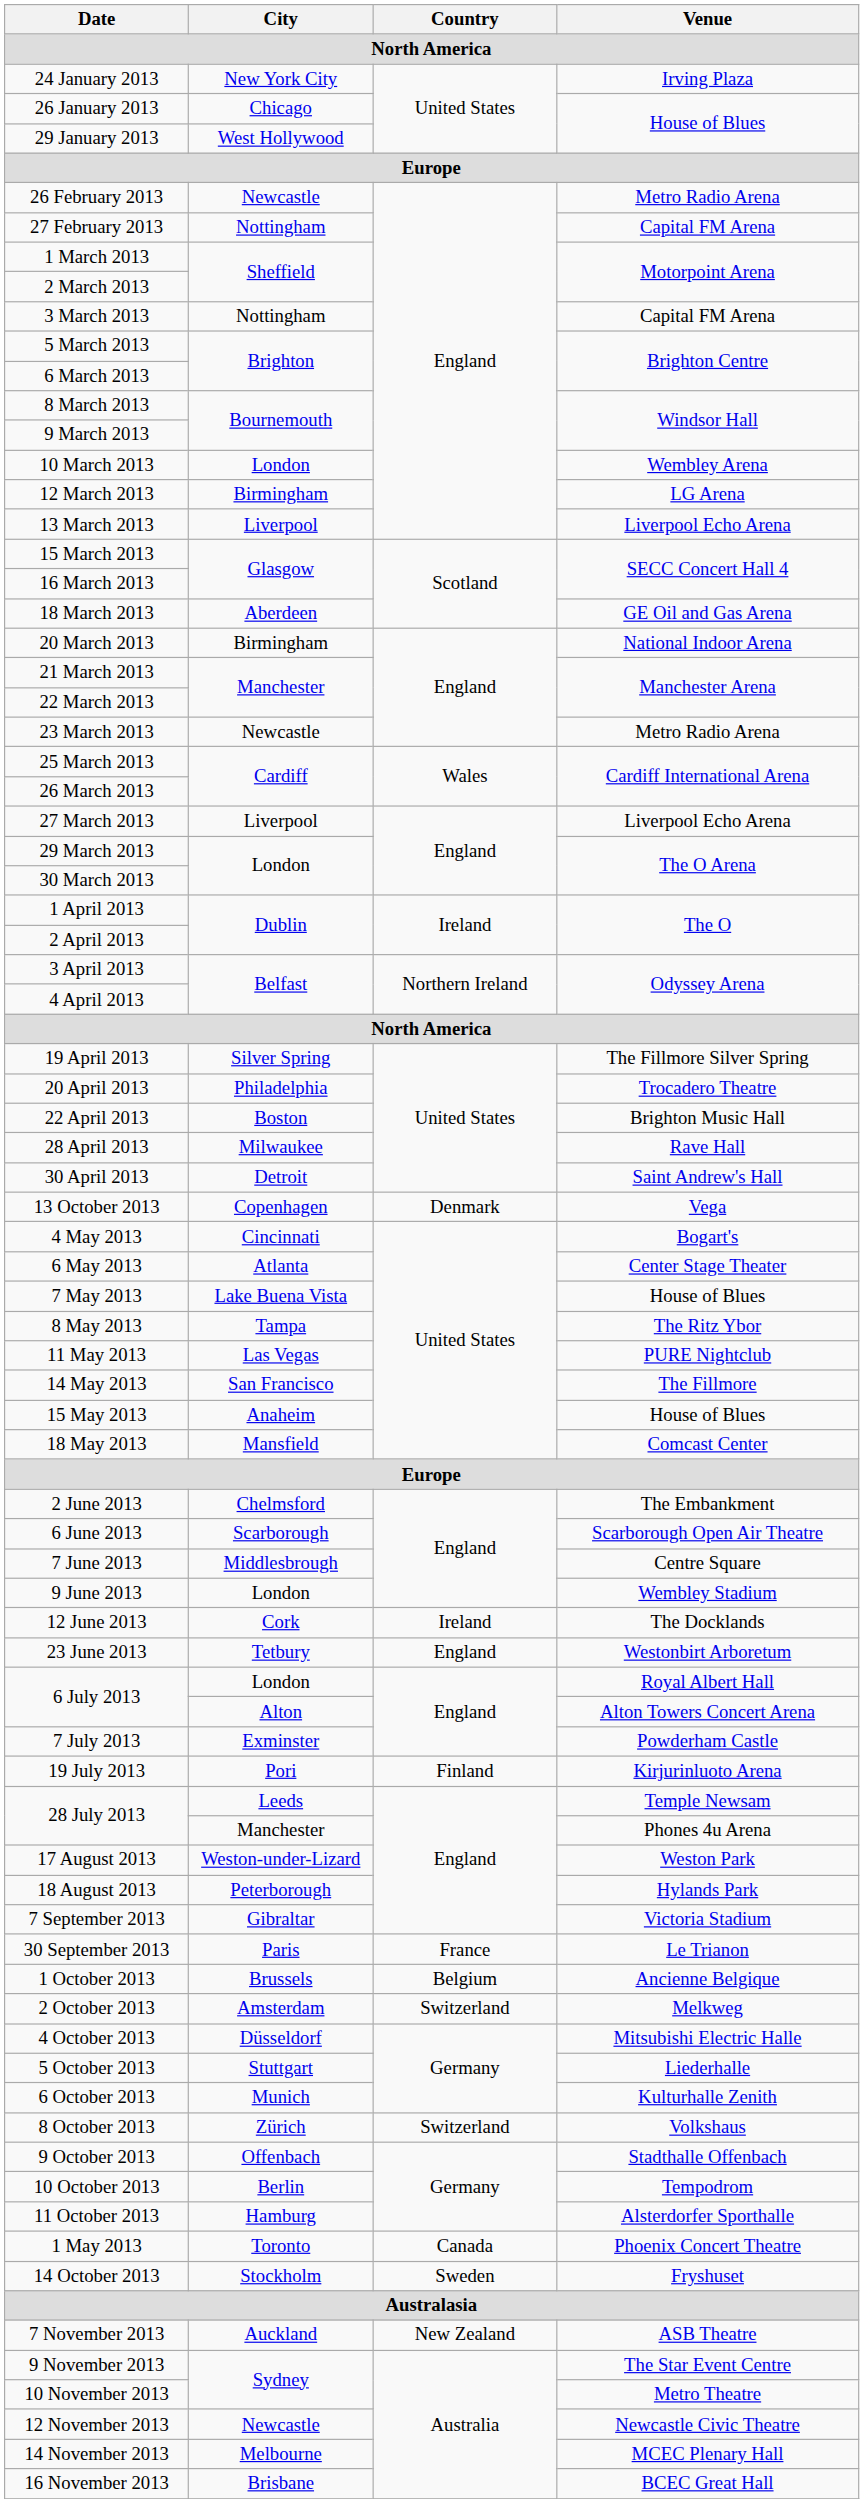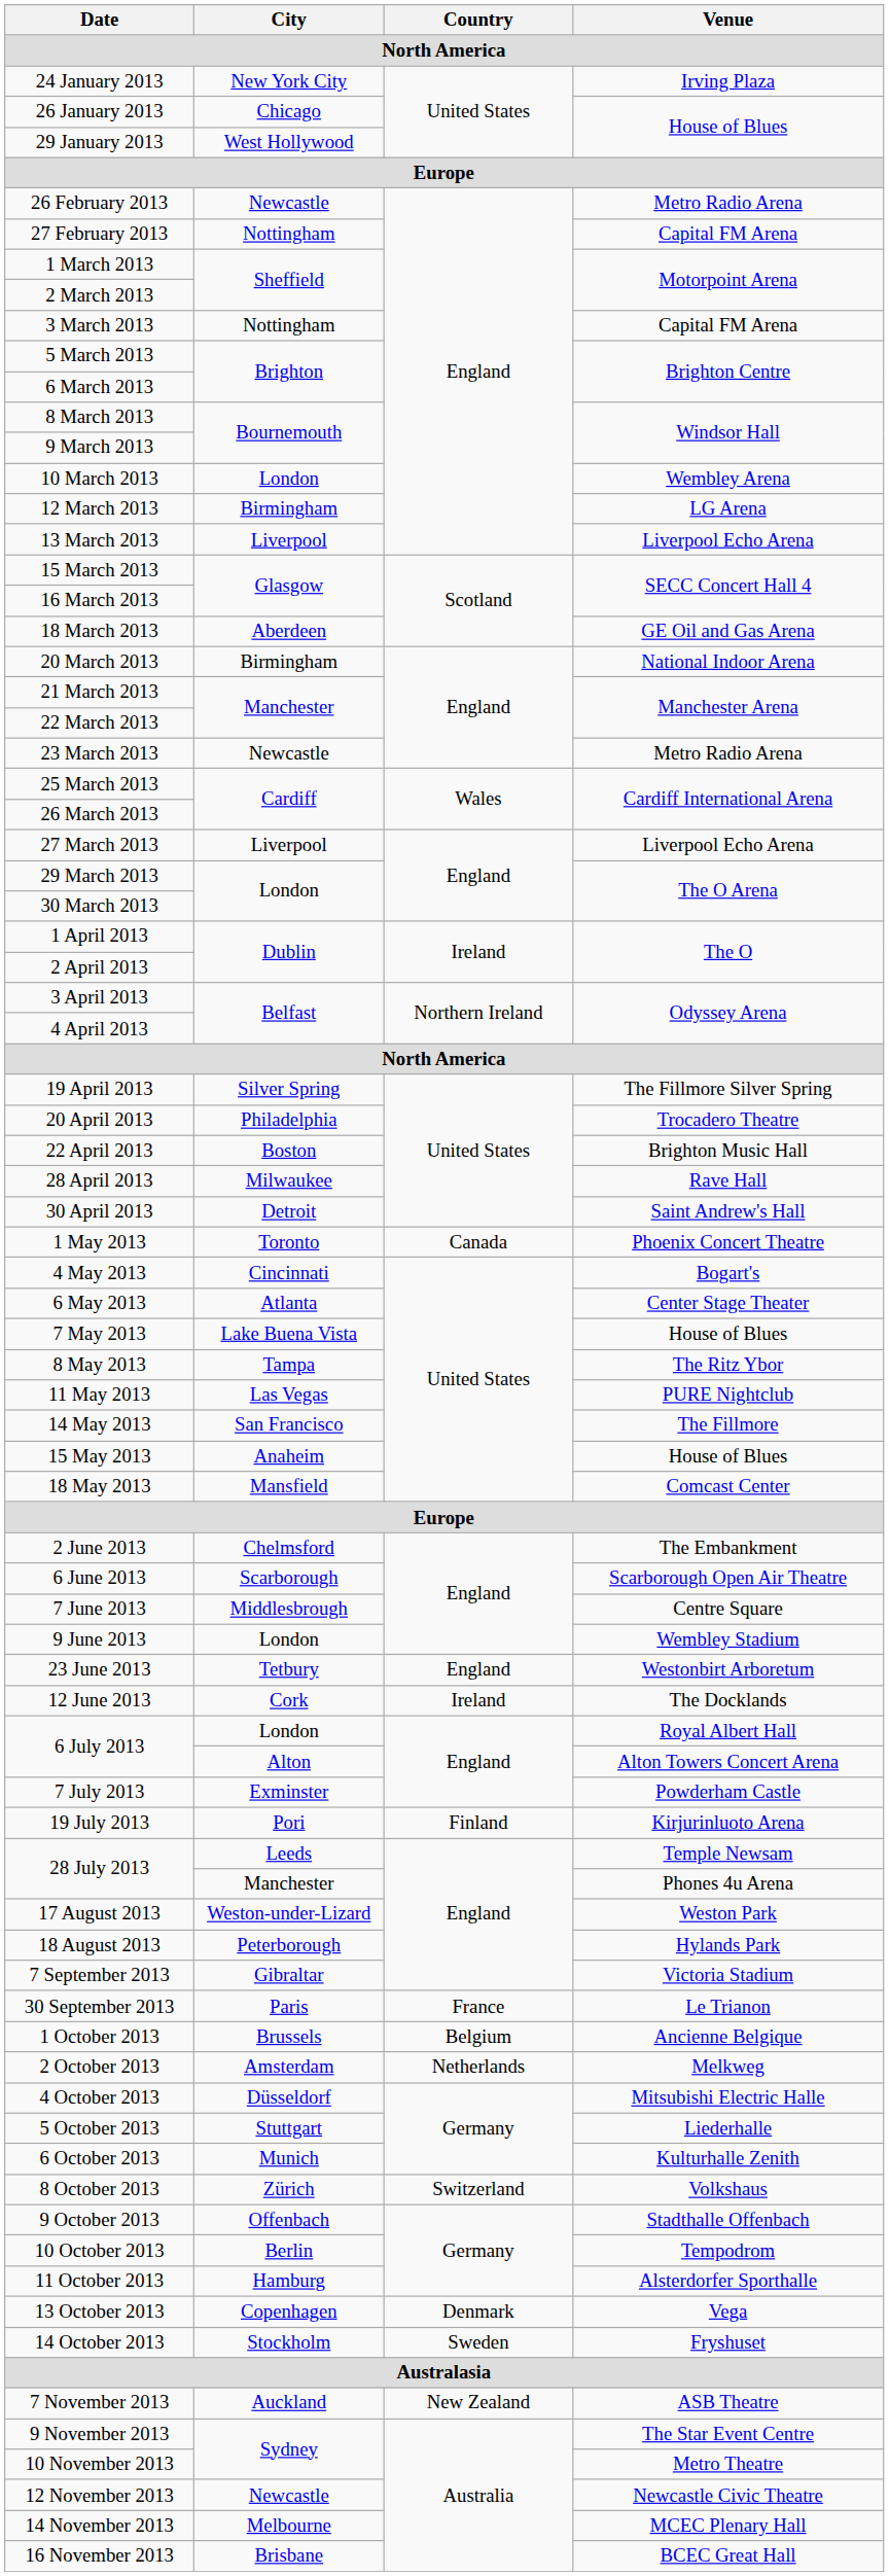 <table class="wikitable" style="text-align:center">
 <tr>
 <th width="150px">Date</th>
 <th width="150px">City</th>
 <th width="150px">Country</th>
 <th width="250px">Venue</th>
 </tr>
 <tr bgcolor="#DDDDDD">
 <td colspan=4><strong>North America</strong></td>
 </tr>
 <tr>
 <td>24 January 2013</td>
 <td><a href='#'>New York City</a></td>
 <td rowspan="3">United States</td>
 <td><a href='#'>Irving Plaza</a></td>
 </tr>
 <tr>
 <td>26 January 2013</td>
 <td><a href='#'>Chicago</a></td>
 <td rowspan="2"><a href='#'>House of Blues</a></td>
 </tr>
 <tr>
 <td>29 January 2013</td>
 <td><a href='#'>West Hollywood</a></td>
 </tr>
 <tr bgcolor="#DDDDDD">
 <td colspan=4><strong>Europe</strong></td>
 </tr>
 <tr>
 <td>26 February 2013</td>
 <td><a href='#'>Newcastle</a></td>
 <td rowspan="12">England</td>
 <td><a href='#'>Metro Radio Arena</a></td>
 </tr>
 <tr>
 <td>27 February 2013</td>
 <td><a href='#'>Nottingham</a></td>
 <td><a href='#'>Capital FM Arena</a></td>
 </tr>
 <tr>
 <td>1 March 2013</td>
 <td rowspan="2"><a href='#'>Sheffield</a></td>
 <td rowspan="2"><a href='#'>Motorpoint Arena</a></td>
 </tr>
 <tr>
 <td>2 March 2013</td>
 </tr>
 <tr>
 <td>3 March 2013</td>
 <td>Nottingham</td>
 <td>Capital FM Arena</td>
 </tr>
 <tr>
 <td>5 March 2013</td>
 <td rowspan="2"><a href='#'>Brighton</a></td>
 <td rowspan="2"><a href='#'>Brighton Centre</a></td>
 </tr>
 <tr>
 <td>6 March 2013</td>
 </tr>
 <tr>
 <td>8 March 2013</td>
 <td rowspan="2"><a href='#'>Bournemouth</a></td>
 <td rowspan="2"><a href='#'>Windsor Hall</a></td>
 </tr>
 <tr>
 <td>9 March 2013</td>
 </tr>
 <tr>
 <td>10 March 2013</td>
 <td><a href='#'>London</a></td>
 <td><a href='#'>Wembley Arena</a></td>
 </tr>
 <tr>
 <td>12 March 2013</td>
 <td><a href='#'>Birmingham</a></td>
 <td><a href='#'>LG Arena</a></td>
 </tr>
 <tr>
 <td>13 March 2013</td>
 <td><a href='#'>Liverpool</a></td>
 <td><a href='#'>Liverpool Echo Arena</a></td>
 </tr>
 <tr>
 <td>15 March 2013</td>
 <td rowspan="2"><a href='#'>Glasgow</a></td>
 <td rowspan="3">Scotland</td>
 <td rowspan="2"><a href='#'>SECC Concert Hall 4</a></td>
 </tr>
 <tr>
 <td>16 March 2013</td>
 </tr>
 <tr>
 <td>18 March 2013</td>
 <td><a href='#'>Aberdeen</a></td>
 <td><a href='#'>GE Oil and Gas Arena</a></td>
 </tr>
 <tr>
 <td>20 March 2013</td>
 <td>Birmingham</td>
 <td rowspan="4">England</td>
 <td><a href='#'>National Indoor Arena</a></td>
 </tr>
 <tr>
 <td>21 March 2013</td>
 <td rowspan="2"><a href='#'>Manchester</a></td>
 <td rowspan="2"><a href='#'>Manchester Arena</a></td>
 </tr>
 <tr>
 <td>22 March 2013</td>
 </tr>
 <tr>
 <td>23 March 2013</td>
 <td>Newcastle</td>
 <td>Metro Radio Arena</td>
 </tr>
 <tr>
 <td>25 March 2013</td>
 <td rowspan="2"><a href='#'>Cardiff</a></td>
 <td rowspan="2">Wales</td>
 <td rowspan="2"><a href='#'>Cardiff International Arena</a></td>
 </tr>
 <tr>
 <td>26 March 2013</td>
 </tr>
 <tr>
 <td>27 March 2013</td>
 <td>Liverpool</td>
 <td rowspan="3">England</td>
 <td>Liverpool Echo Arena</td>
 </tr>
 <tr>
 <td>29 March 2013</td>
 <td rowspan="2">London</td>
 <td rowspan="2"><a href='#'>The O Arena</a></td>
 </tr>
 <tr>
 <td>30 March 2013</td>
 </tr>
 <tr>
 <td>1 April 2013</td>
 <td rowspan="2"><a href='#'>Dublin</a></td>
 <td rowspan="2">Ireland</td>
 <td rowspan="2"><a href='#'>The O</a></td>
 </tr>
 <tr>
 <td>2 April 2013</td>
 </tr>
 <tr>
 <td>3 April 2013</td>
 <td rowspan="2"><a href='#'>Belfast</a></td>
 <td rowspan="2">Northern Ireland</td>
 <td rowspan="2"><a href='#'>Odyssey Arena</a></td>
 </tr>
 <tr>
 <td>4 April 2013</td>
 </tr>
 <tr bgcolor="#DDDDDD">
 <td colspan=4><strong>North America</strong></td>
 </tr>
 <tr>
 <td>19 April 2013</td>
 <td><a href='#'>Silver Spring</a></td>
 <td rowspan="5">United States</td>
 <td>The Fillmore Silver Spring</td>
 </tr>
 <tr>
 <td>20 April 2013</td>
 <td><a href='#'>Philadelphia</a></td>
 <td><a href='#'>Trocadero Theatre</a></td>
 </tr>
 <tr>
 <td>22 April 2013</td>
 <td><a href='#'>Boston</a></td>
 <td>Brighton Music Hall</td>
 </tr>
 <tr>
 <td>28 April 2013</td>
 <td><a href='#'>Milwaukee</a></td>
 <td><a href='#'>Rave Hall</a></td>
 </tr>
 <tr>
 <td>30 April 2013</td>
 <td><a href='#'>Detroit</a></td>
 <td><a href='#'>Saint Andrew's Hall</a></td>
 </tr>
 <tr>
-<td>13 October 2013</td>
-<td><a href='#'>Copenhagen</a></td>
-<td>Denmark</td>
-<td><a href='#'>Vega</a></td>
+<td>1 May 2013</td>
+<td><a href='#'>Toronto</a></td>
+<td>Canada</td>
+<td><a href='#'>Phoenix Concert Theatre</a></td>
 </tr>
 <tr>
 <td>4 May 2013</td>
 <td><a href='#'>Cincinnati</a></td>
 <td rowspan="8">United States</td>
 <td><a href='#'>Bogart's</a></td>
 </tr>
 <tr>
 <td>6 May 2013</td>
 <td><a href='#'>Atlanta</a></td>
 <td><a href='#'>Center Stage Theater</a></td>
 </tr>
 <tr>
 <td>7 May 2013</td>
 <td><a href='#'>Lake Buena Vista</a></td>
 <td>House of Blues</td>
 </tr>
 <tr>
 <td>8 May 2013</td>
 <td><a href='#'>Tampa</a></td>
 <td><a href='#'>The Ritz Ybor</a></td>
 </tr>
 <tr>
 <td>11 May 2013</td>
 <td><a href='#'>Las Vegas</a></td>
 <td><a href='#'>PURE Nightclub</a></td>
 </tr>
 <tr>
 <td>14 May 2013</td>
 <td><a href='#'>San Francisco</a></td>
 <td><a href='#'>The Fillmore</a></td>
 </tr>
 <tr>
 <td>15 May 2013</td>
 <td><a href='#'>Anaheim</a></td>
 <td>House of Blues</td>
 </tr>
 <tr>
 <td>18 May 2013</td>
 <td><a href='#'>Mansfield</a></td>
 <td><a href='#'>Comcast Center</a></td>
 </tr>
 <tr bgcolor="#DDDDDD">
 <td colspan=4><strong>Europe</strong></td>
 </tr>
 <tr>
 <td>2 June 2013</td>
 <td><a href='#'>Chelmsford</a></td>
 <td rowspan="4">England</td>
 <td>The Embankment</td>
 </tr>
 <tr>
 <td>6 June 2013</td>
 <td><a href='#'>Scarborough</a></td>
 <td><a href='#'>Scarborough Open Air Theatre</a></td>
 </tr>
 <tr>
 <td>7 June 2013</td>
 <td><a href='#'>Middlesbrough</a></td>
 <td>Centre Square</td>
 </tr>
 <tr>
 <td>9 June 2013</td>
 <td>London</td>
 <td><a href='#'>Wembley Stadium</a></td>
 </tr>
 <tr>
+<td>23 June 2013</td>
+<td><a href='#'>Tetbury</a></td>
+<td>England</td>
+<td><a href='#'>Westonbirt Arboretum</a></td>
+</tr>
+<tr>
 <td>12 June 2013</td>
 <td><a href='#'>Cork</a></td>
 <td>Ireland</td>
 <td>The Docklands</td>
-</tr>
-<tr>
-<td>23 June 2013</td>
-<td><a href='#'>Tetbury</a></td>
-<td>England</td>
-<td><a href='#'>Westonbirt Arboretum</a></td>
 </tr>
 <tr>
 <td rowspan="2">6 July 2013</td>
 <td>London</td>
 <td rowspan="3">England</td>
 <td><a href='#'>Royal Albert Hall</a></td>
 </tr>
 <tr>
 <td><a href='#'>Alton</a></td>
 <td><a href='#'>Alton Towers Concert Arena</a></td>
 </tr>
 <tr>
 <td>7 July 2013</td>
 <td><a href='#'>Exminster</a></td>
 <td><a href='#'>Powderham Castle</a></td>
 </tr>
 <tr>
 <td>19 July 2013</td>
 <td><a href='#'>Pori</a></td>
 <td>Finland</td>
 <td><a href='#'>Kirjurinluoto Arena</a></td>
 </tr>
 <tr>
 <td rowspan="2">28 July 2013</td>
 <td><a href='#'>Leeds</a></td>
 <td rowspan="5">England</td>
 <td><a href='#'>Temple Newsam</a></td>
 </tr>
 <tr>
 <td>Manchester</td>
 <td>Phones 4u Arena</td>
 </tr>
 <tr>
 <td>17 August 2013</td>
 <td><a href='#'>Weston-under-Lizard</a></td>
 <td><a href='#'>Weston Park</a></td>
 </tr>
 <tr>
 <td>18 August 2013</td>
 <td><a href='#'>Peterborough</a></td>
 <td><a href='#'>Hylands Park</a></td>
 </tr>
 <tr>
 <td>7 September 2013</td>
 <td><a href='#'>Gibraltar</a></td>
 <td><a href='#'>Victoria Stadium</a></td>
 </tr>
 <tr>
 <td>30 September 2013</td>
 <td><a href='#'>Paris</a></td>
 <td>France</td>
 <td><a href='#'>Le Trianon</a></td>
 </tr>
 <tr>
 <td>1 October 2013</td>
 <td><a href='#'>Brussels</a></td>
 <td>Belgium</td>
 <td><a href='#'>Ancienne Belgique</a></td>
 </tr>
 <tr>
 <td>2 October 2013</td>
 <td><a href='#'>Amsterdam</a></td>
-<td>Switzerland</td>
+<td>Netherlands</td>
 <td><a href='#'>Melkweg</a></td>
 </tr>
 <tr>
 <td>4 October 2013</td>
 <td><a href='#'>Düsseldorf</a></td>
 <td rowspan="3">Germany</td>
 <td><a href='#'>Mitsubishi Electric Halle</a></td>
 </tr>
 <tr>
 <td>5 October 2013</td>
 <td><a href='#'>Stuttgart</a></td>
 <td><a href='#'>Liederhalle</a></td>
 </tr>
 <tr>
 <td>6 October 2013</td>
 <td><a href='#'>Munich</a></td>
 <td><a href='#'>Kulturhalle Zenith</a></td>
 </tr>
 <tr>
 <td>8 October 2013</td>
 <td><a href='#'>Zürich</a></td>
 <td>Switzerland</td>
 <td><a href='#'>Volkshaus</a></td>
 </tr>
 <tr>
 <td>9 October 2013</td>
 <td><a href='#'>Offenbach</a></td>
 <td rowspan="3">Germany</td>
 <td><a href='#'>Stadthalle Offenbach</a></td>
 </tr>
 <tr>
 <td>10 October 2013</td>
 <td><a href='#'>Berlin</a></td>
 <td><a href='#'>Tempodrom</a></td>
 </tr>
 <tr>
 <td>11 October 2013</td>
 <td><a href='#'>Hamburg</a></td>
 <td><a href='#'>Alsterdorfer Sporthalle</a></td>
 </tr>
 <tr>
-<td>1 May 2013</td>
-<td><a href='#'>Toronto</a></td>
-<td>Canada</td>
-<td><a href='#'>Phoenix Concert Theatre</a></td>
+<td>13 October 2013</td>
+<td><a href='#'>Copenhagen</a></td>
+<td>Denmark</td>
+<td><a href='#'>Vega</a></td>
 </tr>
 <tr>
 <td>14 October 2013</td>
 <td><a href='#'>Stockholm</a></td>
 <td>Sweden</td>
 <td><a href='#'>Fryshuset</a></td>
 </tr>
 <tr bgcolor="#DDDDDD">
 <td colspan=4><strong>Australasia</strong></td>
 </tr>
 <tr>
 <td>7 November 2013</td>
 <td><a href='#'>Auckland</a></td>
 <td>New Zealand</td>
 <td><a href='#'>ASB Theatre</a></td>
 </tr>
 <tr>
 <td>9 November 2013</td>
 <td rowspan="2"><a href='#'>Sydney</a></td>
 <td rowspan="5">Australia</td>
 <td><a href='#'>The Star Event Centre</a></td>
 </tr>
 <tr>
 <td>10 November 2013</td>
 <td><a href='#'>Metro Theatre</a></td>
 </tr>
 <tr>
 <td>12 November 2013</td>
 <td><a href='#'>Newcastle</a></td>
 <td><a href='#'>Newcastle Civic Theatre</a></td>
 </tr>
 <tr>
 <td>14 November 2013</td>
 <td><a href='#'>Melbourne</a></td>
 <td><a href='#'>MCEC Plenary Hall</a></td>
 </tr>
 <tr>
 <td>16 November 2013</td>
 <td><a href='#'>Brisbane</a></td>
 <td><a href='#'>BCEC Great Hall</a></td>
 </tr>
 <tr>
 </tr>
 </table>
